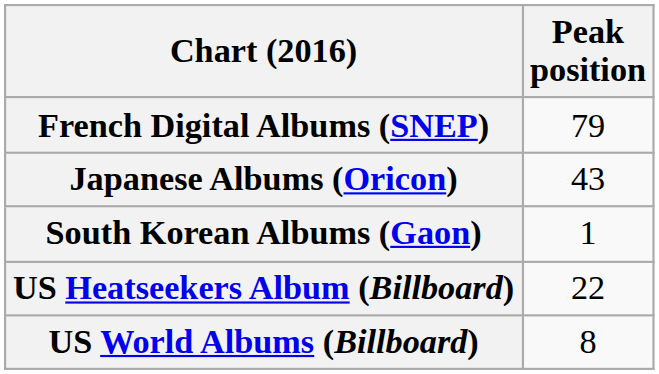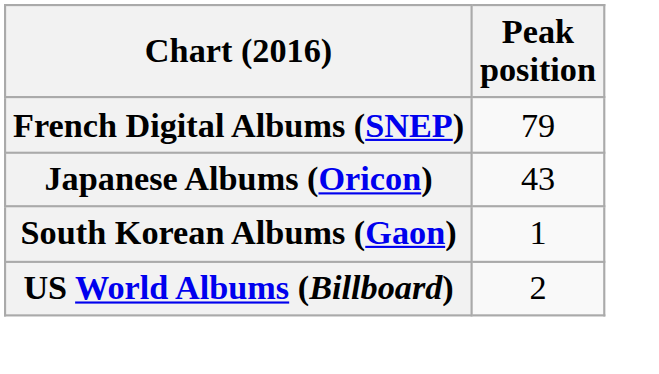 <table class="wikitable plainrowheaders" style="text-align:center">
 <tr>
 <th>Chart (2016)</th>
 <th>Peak<br>position</th>
 </tr>
 <tr>
 <th scope="row">French Digital Albums (<a href='#'>SNEP</a>)</th>
 <td>79</td>
 </tr>
 <tr>
 <th scope="row">Japanese Albums (<a href='#'>Oricon</a>)</th>
 <td>43</td>
 </tr>
 <tr>
 <th scope="row">South Korean Albums (<a href='#'>Gaon</a>)</th>
 <td>1</td>
 </tr>
 <tr>
-<th scope="row">US <a href='#'>Heatseekers Album</a> (<em>Billboard</em>)</th>
-<td>22</td>
-</tr>
-<tr>
 <th scope="row">US <a href='#'>World Albums</a> (<em>Billboard</em>)</th>
-<td>8</td>
+<td>2</td>
 </tr>
 </table>
